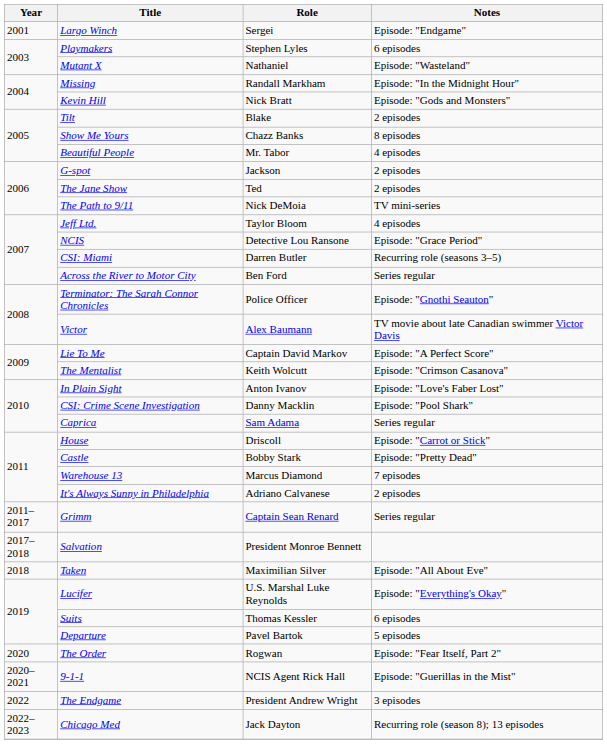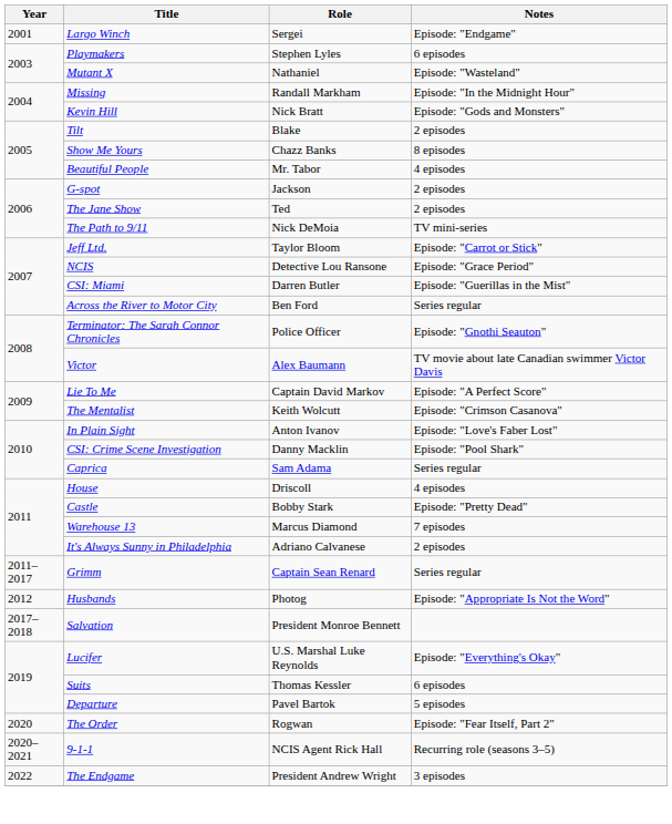 <table class="wikitable sortable">
 <tr>
 <th>Year</th>
 <th>Title</th>
 <th>Role</th>
 <th class="unsortable">Notes</th>
 </tr>
 <tr>
 <td>2001</td>
 <td><em><a href='#'>Largo Winch</a></em></td>
 <td>Sergei</td>
 <td>Episode: "Endgame"</td>
 </tr>
 <tr>
 <td rowspan=2>2003</td>
 <td><em><a href='#'>Playmakers</a></em></td>
 <td>Stephen Lyles</td>
 <td>6 episodes</td>
 </tr>
 <tr>
 <td><em><a href='#'>Mutant X</a></em></td>
 <td>Nathaniel</td>
 <td>Episode: "Wasteland"</td>
 </tr>
 <tr>
 <td rowspan=2>2004</td>
 <td><em><a href='#'>Missing</a></em></td>
 <td>Randall Markham</td>
 <td>Episode: "In the Midnight Hour"</td>
 </tr>
 <tr>
 <td><em><a href='#'>Kevin Hill</a></em></td>
 <td>Nick Bratt</td>
 <td>Episode: "Gods and Monsters"</td>
 </tr>
 <tr>
 <td rowspan=3>2005</td>
 <td><em><a href='#'>Tilt</a></em></td>
 <td>Blake</td>
 <td>2 episodes</td>
 </tr>
 <tr>
 <td><em><a href='#'>Show Me Yours</a></em></td>
 <td>Chazz Banks</td>
 <td>8 episodes</td>
 </tr>
 <tr>
 <td><em><a href='#'>Beautiful People</a></em></td>
 <td>Mr. Tabor</td>
 <td>4 episodes</td>
 </tr>
 <tr>
 <td rowspan=3>2006</td>
 <td><em><a href='#'>G-spot</a></em></td>
 <td>Jackson</td>
 <td>2 episodes</td>
 </tr>
 <tr>
 <td data-sort-value="Jane Show, The"><em><a href='#'>The Jane Show</a></em></td>
 <td>Ted</td>
 <td>2 episodes</td>
 </tr>
 <tr>
 <td data-sort-value="Path to 9/11, The"><em><a href='#'>The Path to 9/11</a></em></td>
 <td>Nick DeMoia</td>
 <td>TV mini-series</td>
 </tr>
 <tr>
 <td rowspan=4>2007</td>
 <td><em><a href='#'>Jeff Ltd.</a></em></td>
 <td>Taylor Bloom</td>
-<td>4 episodes</td>
+<td>Episode: "<a href='#'>Carrot or Stick</a>"</td>
 </tr>
 <tr>
 <td><em><a href='#'>NCIS</a></em></td>
 <td>Detective Lou Ransone</td>
 <td>Episode: "Grace Period"</td>
 </tr>
 <tr>
 <td><em><a href='#'>CSI: Miami</a></em></td>
 <td>Darren Butler</td>
-<td>Recurring role (seasons 3–5)</td>
+<td>Episode: "Guerillas in the Mist"</td>
 </tr>
 <tr>
 <td><em><a href='#'>Across the River to Motor City</a></em></td>
 <td>Ben Ford</td>
 <td>Series regular</td>
 </tr>
 <tr>
 <td rowspan=2>2008</td>
 <td><em><a href='#'>Terminator: The Sarah Connor Chronicles</a></em></td>
 <td>Police Officer</td>
 <td>Episode: "<a href='#'>Gnothi Seauton</a>"</td>
 </tr>
 <tr>
 <td><em><a href='#'>Victor</a></em></td>
 <td><a href='#'>Alex Baumann</a></td>
 <td>TV movie about late Canadian swimmer <a href='#'>Victor Davis</a></td>
 </tr>
 <tr>
 <td rowspan=2>2009</td>
 <td><em><a href='#'>Lie To Me</a></em></td>
 <td>Captain David Markov</td>
 <td>Episode: "A Perfect Score"</td>
 </tr>
 <tr>
 <td data-sort-value="Mentalist, The"><em><a href='#'>The Mentalist</a></em></td>
 <td>Keith Wolcutt</td>
 <td>Episode: "Crimson Casanova"</td>
 </tr>
 <tr>
 <td rowspan=3>2010</td>
 <td><em><a href='#'>In Plain Sight</a></em></td>
 <td>Anton Ivanov</td>
 <td>Episode: "Love's Faber Lost"</td>
 </tr>
 <tr>
 <td><em><a href='#'>CSI: Crime Scene Investigation</a></em></td>
 <td>Danny Macklin</td>
 <td>Episode: "Pool Shark"</td>
 </tr>
 <tr>
 <td><em><a href='#'>Caprica</a></em></td>
 <td><a href='#'>Sam Adama</a></td>
 <td>Series regular</td>
 </tr>
 <tr>
 <td rowspan=4>2011</td>
 <td><em><a href='#'>House</a></em></td>
 <td>Driscoll</td>
-<td>Episode: "<a href='#'>Carrot or Stick</a>"</td>
+<td>4 episodes</td>
 </tr>
 <tr>
 <td><em><a href='#'>Castle</a></em></td>
 <td>Bobby Stark</td>
 <td>Episode: "Pretty Dead"</td>
 </tr>
 <tr>
 <td><em><a href='#'>Warehouse 13</a></em></td>
 <td>Marcus Diamond</td>
 <td>7 episodes</td>
 </tr>
 <tr>
 <td><em><a href='#'>It's Always Sunny in Philadelphia</a></em></td>
 <td>Adriano Calvanese</td>
 <td>2 episodes</td>
 </tr>
 <tr>
 <td>2011–2017</td>
 <td><em><a href='#'>Grimm</a></em></td>
 <td><a href='#'>Captain Sean Renard</a></td>
 <td>Series regular</td>
 </tr>
 <tr>
+<td>2012</td>
+<td><em><a href='#'>Husbands</a></em></td>
+<td>Photog</td>
+<td>Episode: "<a href='#'>Appropriate Is Not the Word</a>"</td>
+</tr>
+<tr>
 <td>2017–2018</td>
 <td><em><a href='#'>Salvation</a></em></td>
 <td>President Monroe Bennett</td>
 <td></td>
-</tr>
-<tr>
-<td>2018</td>
-<td><em><a href='#'>Taken</a></em></td>
-<td>Maximilian Silver</td>
-<td>Episode: "All About Eve"</td>
 </tr>
 <tr>
 <td rowspan=3>2019</td>
 <td><em><a href='#'>Lucifer</a></em></td>
 <td>U.S. Marshal Luke Reynolds</td>
 <td>Episode: "<a href='#'>Everything's Okay</a>"</td>
 </tr>
 <tr>
 <td><em><a href='#'>Suits</a></em></td>
 <td>Thomas Kessler</td>
 <td>6 episodes</td>
 </tr>
 <tr>
 <td><em><a href='#'>Departure</a></em></td>
 <td>Pavel Bartok</td>
 <td>5 episodes</td>
 </tr>
 <tr>
 <td>2020</td>
 <td data-sort-value="Order, The"><em><a href='#'>The Order</a></em></td>
 <td>Rogwan</td>
 <td>Episode: "Fear Itself, Part 2"</td>
 </tr>
 <tr>
 <td>2020–2021</td>
 <td><em><a href='#'>9-1-1</a></em></td>
 <td>NCIS Agent Rick Hall</td>
-<td>Episode: "Guerillas in the Mist"</td>
+<td>Recurring role (seasons 3–5)</td>
 </tr>
 <tr>
 <td>2022</td>
 <td data-sort-value="Endgame, The"><em><a href='#'>The Endgame</a></em></td>
 <td>President Andrew Wright</td>
 <td>3 episodes</td>
 </tr>
 <tr>
-<td>2022–2023</td>
-<td><em><a href='#'>Chicago Med</a></em></td>
-<td>Jack Dayton</td>
-<td>Recurring role (season 8); 13 episodes</td>
-</tr>
-<tr>
 </tr>
 </table>
